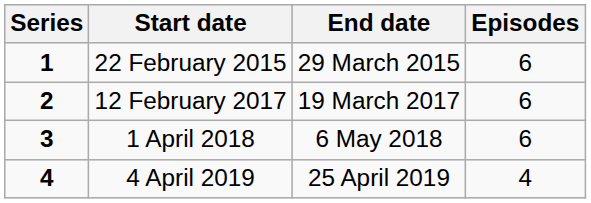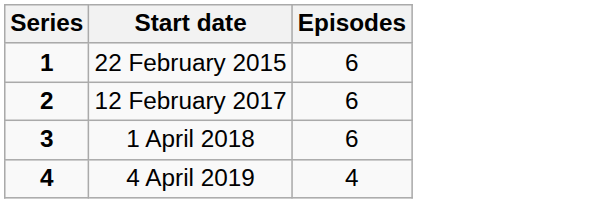 <table class="wikitable" style="text-align:center;">
 <tr>
 <th>Series</th>
 <th>Start date</th>
-<th>End date</th>
 <th>Episodes</th>
 </tr>
 <tr>
 <td><strong>1</strong></td>
 <td>22 February 2015</td>
-<td>29 March 2015</td>
 <td>6</td>
 </tr>
 <tr>
 <td><strong>2</strong></td>
 <td>12 February 2017</td>
-<td>19 March 2017</td>
 <td>6</td>
 </tr>
 <tr>
 <td><strong>3</strong></td>
 <td>1 April 2018</td>
-<td>6 May 2018</td>
 <td>6</td>
 </tr>
 <tr>
 <td><strong>4</strong></td>
 <td>4 April 2019</td>
-<td>25 April 2019</td>
 <td>4</td>
 </tr>
 </table>
